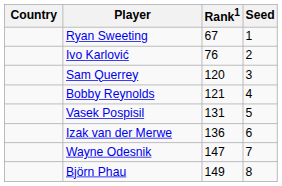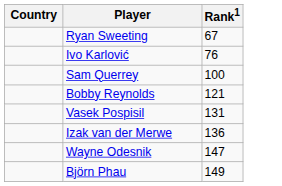 <table class="sortable wikitable">
 <tr>
 <th width="70">Country</th>
 <th width="175">Player</th>
 <th>Rank<sup>1</sup></th>
-<th>Seed</th>
 </tr>
 <tr>
 <td></td>
 <td><a href='#'>Ryan Sweeting</a></td>
 <td>67</td>
-<td>1</td>
 </tr>
 <tr>
 <td></td>
 <td><a href='#'>Ivo Karlović</a></td>
 <td>76</td>
-<td>2</td>
 </tr>
 <tr>
 <td></td>
 <td><a href='#'>Sam Querrey</a></td>
-<td>120</td>
-<td>3</td>
+<td>100</td>
 </tr>
 <tr>
 <td></td>
 <td><a href='#'>Bobby Reynolds</a></td>
 <td>121</td>
-<td>4</td>
 </tr>
 <tr>
 <td></td>
 <td><a href='#'>Vasek Pospisil</a></td>
 <td>131</td>
-<td>5</td>
 </tr>
 <tr>
 <td></td>
 <td><a href='#'>Izak van der Merwe</a></td>
 <td>136</td>
-<td>6</td>
 </tr>
 <tr>
 <td></td>
 <td><a href='#'>Wayne Odesnik</a></td>
 <td>147</td>
-<td>7</td>
 </tr>
 <tr>
 <td></td>
 <td><a href='#'>Björn Phau</a></td>
 <td>149</td>
-<td>8</td>
 </tr>
 </table>
